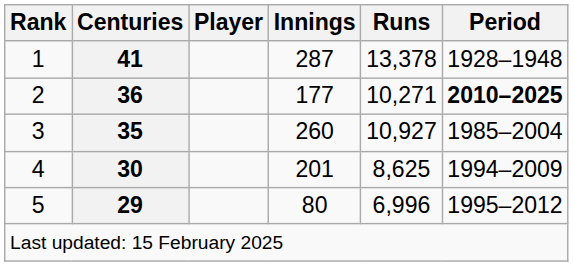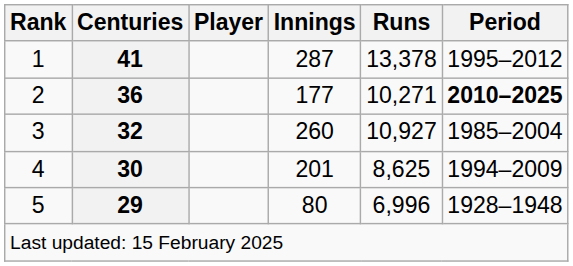 <table class="wikitable plainrowheaders sortable">
 <tr>
 <th scope=col>Rank</th>
 <th scope=col>Centuries</th>
 <th scope=col>Player</th>
 <th scope=col>Innings</th>
 <th scope=col>Runs</th>
 <th scope=col>Period</th>
 </tr>
 <tr>
 <td align=center>1</td>
 <th scope=row style=text-align:center;>41</th>
 <td></td>
 <td align=center>287</td>
 <td align=center>13,378</td>
-<td>1928–1948</td>
+<td>1995–2012</td>
 </tr>
 <tr>
 <td align=center>2</td>
 <th scope=row style=text-align:center;>36</th>
 <td> </td>
 <td align=center>177</td>
 <td align=center>10,271</td>
 <td><strong>2010–2025</strong></td>
 </tr>
 <tr>
 <td align=center>3</td>
-<th scope=row style=text-align:center;>35</th>
+<th scope=row style=text-align:center;>32</th>
 <td></td>
 <td align=center>260</td>
 <td align=center>10,927</td>
 <td>1985–2004</td>
 </tr>
 <tr>
 <td align=center>4</td>
 <th scope=row style=text-align:center;>30</th>
 <td></td>
 <td align=center>201</td>
 <td align=center>8,625</td>
 <td>1994–2009</td>
 </tr>
 <tr>
 <td align=center>5</td>
 <th scope=row style=text-align:center;>29</th>
 <td></td>
 <td align=center>80</td>
 <td align=center>6,996</td>
-<td>1995–2012</td>
+<td>1928–1948</td>
 </tr>
 <tr class=sortbottom>
 <td colspan=6><small>Last updated: 15 February 2025</small></td>
 </tr>
 </table>
